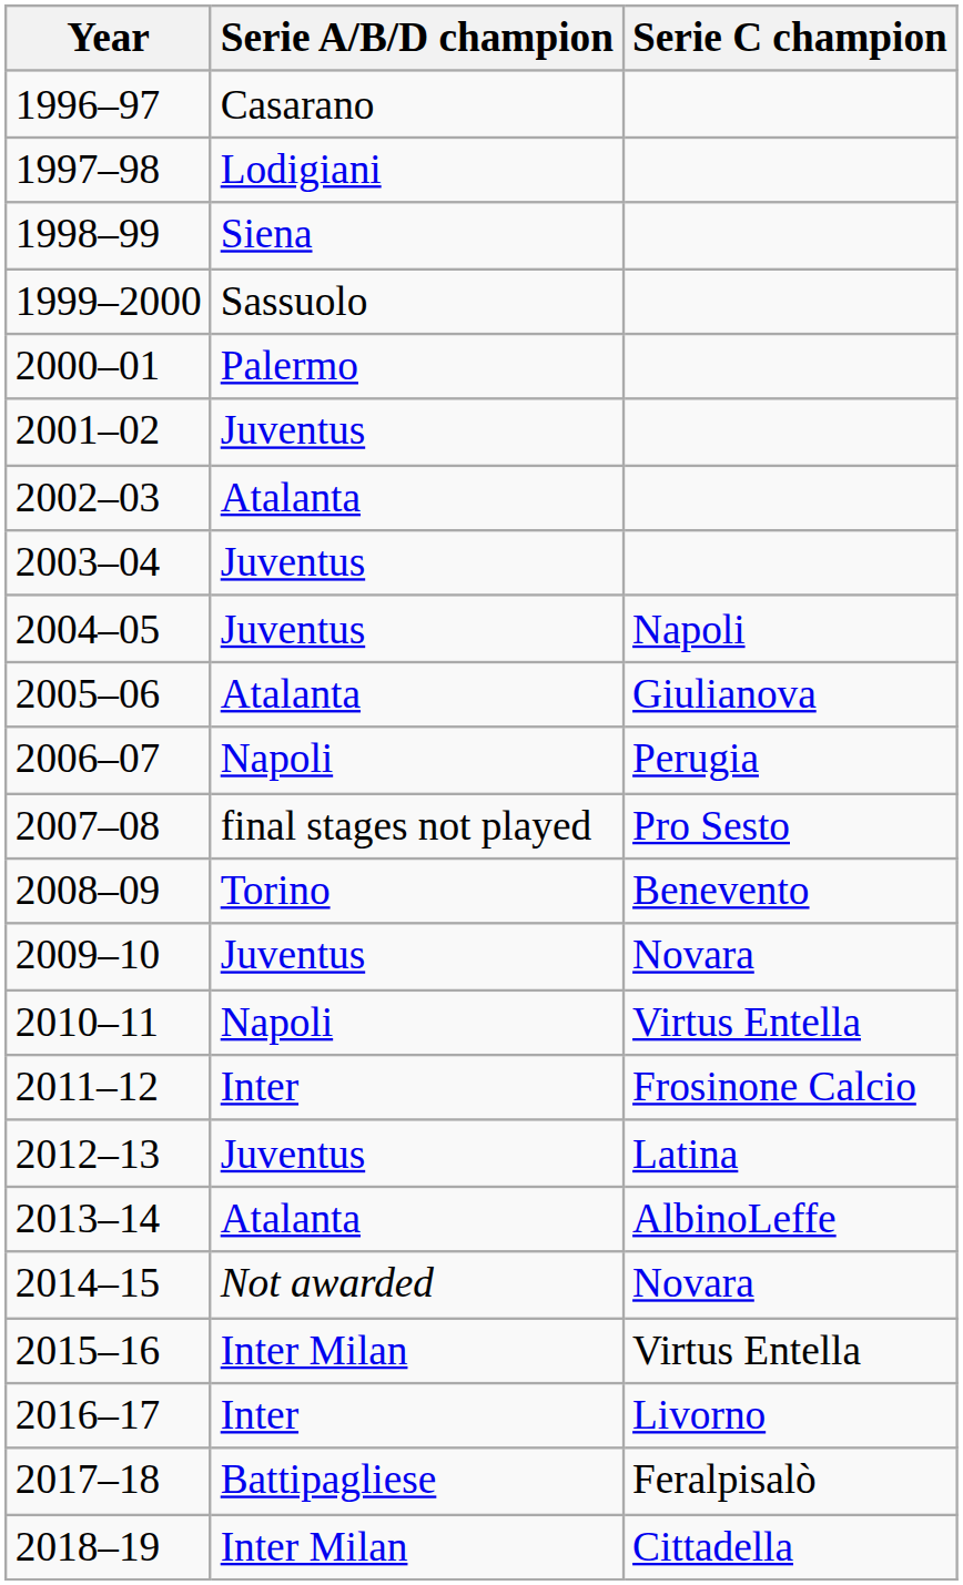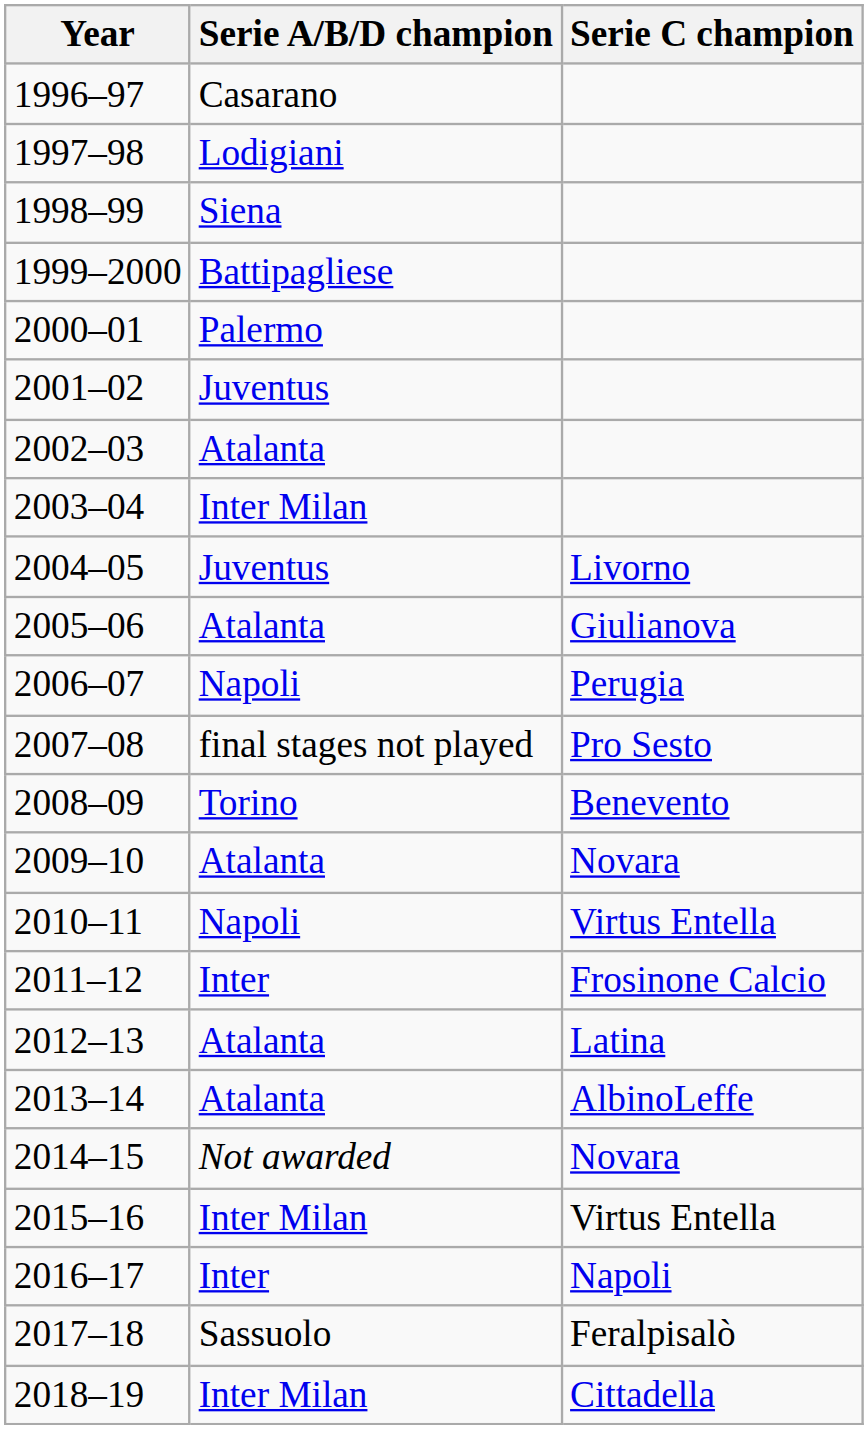 <table class="wikitable">
 <tr>
 <th>Year</th>
 <th>Serie A/B/D champion</th>
 <th>Serie C champion</th>
 </tr>
 <tr>
 <td>1996–97</td>
 <td>Casarano</td>
 <td></td>
 </tr>
 <tr>
 <td>1997–98</td>
 <td><a href='#'>Lodigiani</a></td>
 <td></td>
 </tr>
 <tr>
 <td>1998–99</td>
 <td><a href='#'>Siena</a></td>
 <td></td>
 </tr>
 <tr>
 <td>1999–2000</td>
-<td>Sassuolo</td>
+<td><a href='#'>Battipagliese</a></td>
 <td></td>
 </tr>
 <tr>
 <td>2000–01</td>
 <td><a href='#'>Palermo</a></td>
 <td></td>
 </tr>
 <tr>
 <td>2001–02</td>
 <td><a href='#'>Juventus</a></td>
 <td></td>
 </tr>
 <tr>
 <td>2002–03</td>
 <td><a href='#'>Atalanta</a></td>
 <td></td>
 </tr>
 <tr>
 <td>2003–04</td>
-<td><a href='#'>Juventus</a></td>
+<td><a href='#'>Inter Milan</a></td>
 <td></td>
 </tr>
 <tr>
 <td>2004–05</td>
 <td><a href='#'>Juventus</a></td>
-<td><a href='#'>Napoli</a></td>
+<td><a href='#'>Livorno</a></td>
 </tr>
 <tr>
 <td>2005–06</td>
 <td><a href='#'>Atalanta</a></td>
 <td><a href='#'>Giulianova</a></td>
 </tr>
 <tr>
 <td>2006–07</td>
 <td><a href='#'>Napoli</a></td>
 <td><a href='#'>Perugia</a></td>
 </tr>
 <tr>
 <td>2007–08</td>
 <td>final stages not played</td>
 <td><a href='#'>Pro Sesto</a></td>
 </tr>
 <tr>
 <td>2008–09</td>
 <td><a href='#'>Torino</a></td>
 <td><a href='#'>Benevento</a></td>
 </tr>
 <tr>
 <td>2009–10</td>
-<td><a href='#'>Juventus</a></td>
+<td><a href='#'>Atalanta</a></td>
 <td><a href='#'>Novara</a></td>
 </tr>
 <tr>
 <td>2010–11</td>
 <td><a href='#'>Napoli</a></td>
 <td><a href='#'>Virtus Entella</a></td>
 </tr>
 <tr>
 <td>2011–12</td>
 <td><a href='#'>Inter</a></td>
 <td><a href='#'>Frosinone Calcio</a></td>
 </tr>
 <tr>
 <td>2012–13</td>
-<td><a href='#'>Juventus</a></td>
+<td><a href='#'>Atalanta</a></td>
 <td><a href='#'>Latina</a></td>
 </tr>
 <tr>
 <td>2013–14</td>
 <td><a href='#'>Atalanta</a></td>
 <td><a href='#'>AlbinoLeffe</a></td>
 </tr>
 <tr>
 <td>2014–15</td>
 <td><em>Not awarded</em></td>
 <td><a href='#'>Novara</a></td>
 </tr>
 <tr>
 <td>2015–16</td>
 <td><a href='#'>Inter Milan</a></td>
 <td>Virtus Entella</td>
 </tr>
 <tr>
 <td>2016–17</td>
 <td><a href='#'>Inter</a></td>
-<td><a href='#'>Livorno</a></td>
+<td><a href='#'>Napoli</a></td>
 </tr>
 <tr>
 <td>2017–18</td>
-<td><a href='#'>Battipagliese</a></td>
+<td>Sassuolo</td>
 <td>Feralpisalò</td>
 </tr>
 <tr>
 <td>2018–19</td>
 <td><a href='#'>Inter Milan</a></td>
 <td><a href='#'>Cittadella</a></td>
 </tr>
 </table>
